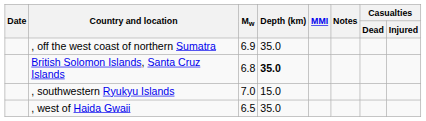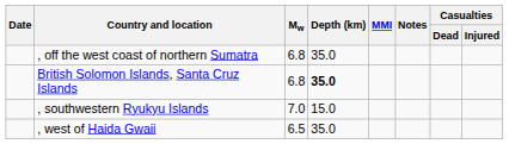 <table class="wikitable sortable sort-under" style="border:1px black; margin-left:1em;">
 <tr>
 <th rowspan="2"><small>Date</small></th>
 <th rowspan="2" style="width: 310px"><small>Country and location</small></th>
 <th rowspan="2"><small>M<sub>w</sub></small></th>
 <th rowspan="2"><small>Depth (km)</small></th>
 <th rowspan="2"><small><a href='#'>MMI</a></small></th>
 <th rowspan="2" class="unsortable"><small>Notes</small></th>
 <th colspan="2"><small>Casualties</small></th>
 </tr>
 <tr>
 <th><small>Dead</small></th>
 <th><small>Injured</small></th>
 </tr>
 <tr>
 <td></td>
 <td>, off the west coast of northern <a href='#'>Sumatra</a></td>
-<td>6.9</td>
+<td>6.8</td>
 <td>35.0</td>
 <td></td>
 <td></td>
 <td></td>
 <td></td>
 </tr>
 <tr>
 <td></td>
 <td> <a href='#'>British Solomon Islands</a>, <a href='#'>Santa Cruz Islands</a></td>
 <td>6.8</td>
 <td><strong>35.0</strong></td>
 <td></td>
 <td></td>
 <td></td>
 <td></td>
 </tr>
 <tr>
 <td></td>
 <td>, southwestern <a href='#'>Ryukyu Islands</a></td>
 <td>7.0</td>
 <td>15.0</td>
 <td></td>
 <td></td>
 <td></td>
 <td></td>
 </tr>
 <tr>
 <td></td>
 <td>, west of <a href='#'>Haida Gwaii</a></td>
 <td>6.5</td>
 <td>35.0</td>
 <td></td>
 <td></td>
 <td></td>
 <td></td>
 </tr>
 </table>
